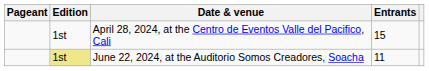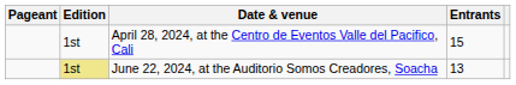 <table class="wikitable defaultcenter col3left" style="font-size: 95%;">
 <tr>
 <th class=unsortable>Pageant</th>
 <th class=unsortable>Edition</th>
 <th class=unsortable>Date & venue</th>
 <th class=unsortable>Entrants</th>
 <th class=unsortable></th>
 </tr>
 <tr>
 <td></td>
 <td>1st</td>
 <td>April 28, 2024, at the <a href='#'>Centro de Eventos Valle del Pacifico</a>, <a href='#'>Cali</a></td>
 <td>15</td>
 <td></td>
 </tr>
 <tr>
 <td align=center></td>
 <td style="background: khaki;">1st</td>
 <td>June 22, 2024, at the Auditorio Somos Creadores, <a href='#'>Soacha</a></td>
-<td>11</td>
+<td>13</td>
 <td></td>
 </tr>
 </table>
